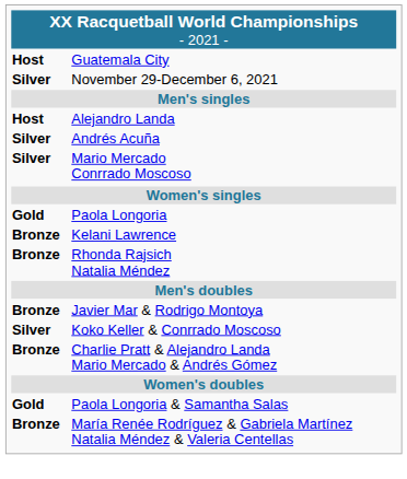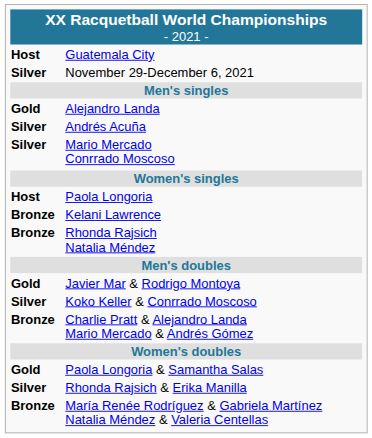 <table class="infobox" style="font-size: 90%; width: 28em;">
 <tr>
 <td colspan="2" style="background: #227799; text-align: center; color:#ffffff;"><big><strong>XX Racquetball World Championships</strong></big><br>-  2021 -</td>
 </tr>
 <tr style="vertical-align:top;">
 <td><strong>Host</strong></td>
 <td> <a href='#'>Guatemala City</a></td>
 </tr>
 <tr style="vertical-align:top;">
 <td><strong>Silver</strong> </td>
 <td>November 29-December 6, 2021</td>
 </tr>
 <tr style="vertical-align:top;">
 <td colspan="2" style="background: #dfdfdf; text-align: center; color:#227799;"><strong>Men's singles</strong></td>
 </tr>
 <tr style="vertical-align:top;">
-<td><strong>Host</strong></td>
+<td><strong>Gold</strong> </td>
 <td> <a href='#'>Alejandro Landa</a></td>
 </tr>
 <tr>
 <td><strong>Silver</strong> </td>
 <td> <a href='#'>Andrés Acuña</a></td>
 </tr>
 <tr>
 <td><strong>Silver</strong> </td>
 <td> <a href='#'>Mario Mercado</a><br> <a href='#'>Conrrado Moscoso</a></td>
 </tr>
 <tr style="vertical-align:top;">
 </tr>
 <tr style="vertical-align:top;">
 <td colspan="2" style="background: #dfdfdf; text-align: center; color:#227799;"><strong>Women's singles</strong></td>
 </tr>
 <tr style="vertical-align:top;">
-<td><strong>Gold</strong> </td>
+<td><strong>Host</strong></td>
 <td> <a href='#'>Paola Longoria</a></td>
 </tr>
 <tr>
 <td><strong>Bronze</strong> </td>
 <td> <a href='#'>Kelani Lawrence</a></td>
 </tr>
 <tr>
 <td><strong>Bronze</strong> </td>
 <td> <a href='#'>Rhonda Rajsich</a><br> <a href='#'>Natalia Méndez</a></td>
 </tr>
 <tr style="vertical-align:top;">
 <td colspan="2" style="background: #dfdfdf; text-align: center; color:#227799;"><strong>Men's doubles</strong></td>
 </tr>
 <tr style="vertical-align:top;">
-<td><strong>Bronze</strong> </td>
+<td><strong>Gold</strong> </td>
 <td> <a href='#'>Javier Mar</a> & <a href='#'>Rodrigo Montoya</a></td>
 </tr>
 <tr>
 <td><strong>Silver</strong> </td>
 <td> <a href='#'>Koko Keller</a> & <a href='#'>Conrrado Moscoso</a></td>
 </tr>
 <tr>
 <td><strong>Bronze</strong> </td>
 <td> <a href='#'>Charlie Pratt</a> & <a href='#'>Alejandro Landa</a><br> <a href='#'>Mario Mercado</a> & <a href='#'>Andrés Gómez</a></td>
 </tr>
 <tr style="vertical-align:top;">
 <td colspan="2" style="background: #dfdfdf; text-align: center; color:#227799;"><strong>Women's doubles</strong></td>
 </tr>
 <tr style="vertical-align:top;">
 <td><strong>Gold</strong> </td>
 <td> <a href='#'>Paola Longoria</a> & <a href='#'>Samantha Salas</a></td>
 </tr>
 <tr>
+<td><strong>Silver</strong> </td>
+<td> <a href='#'>Rhonda Rajsich</a> & <a href='#'>Erika Manilla</a></td>
+</tr>
+<tr>
 <td><strong>Bronze</strong> </td>
 <td> <a href='#'>María Renée Rodríguez</a> & <a href='#'>Gabriela Martínez</a><br> <a href='#'>Natalia Méndez</a> & <a href='#'>Valeria Centellas</a></td>
 </tr>
 </table>
